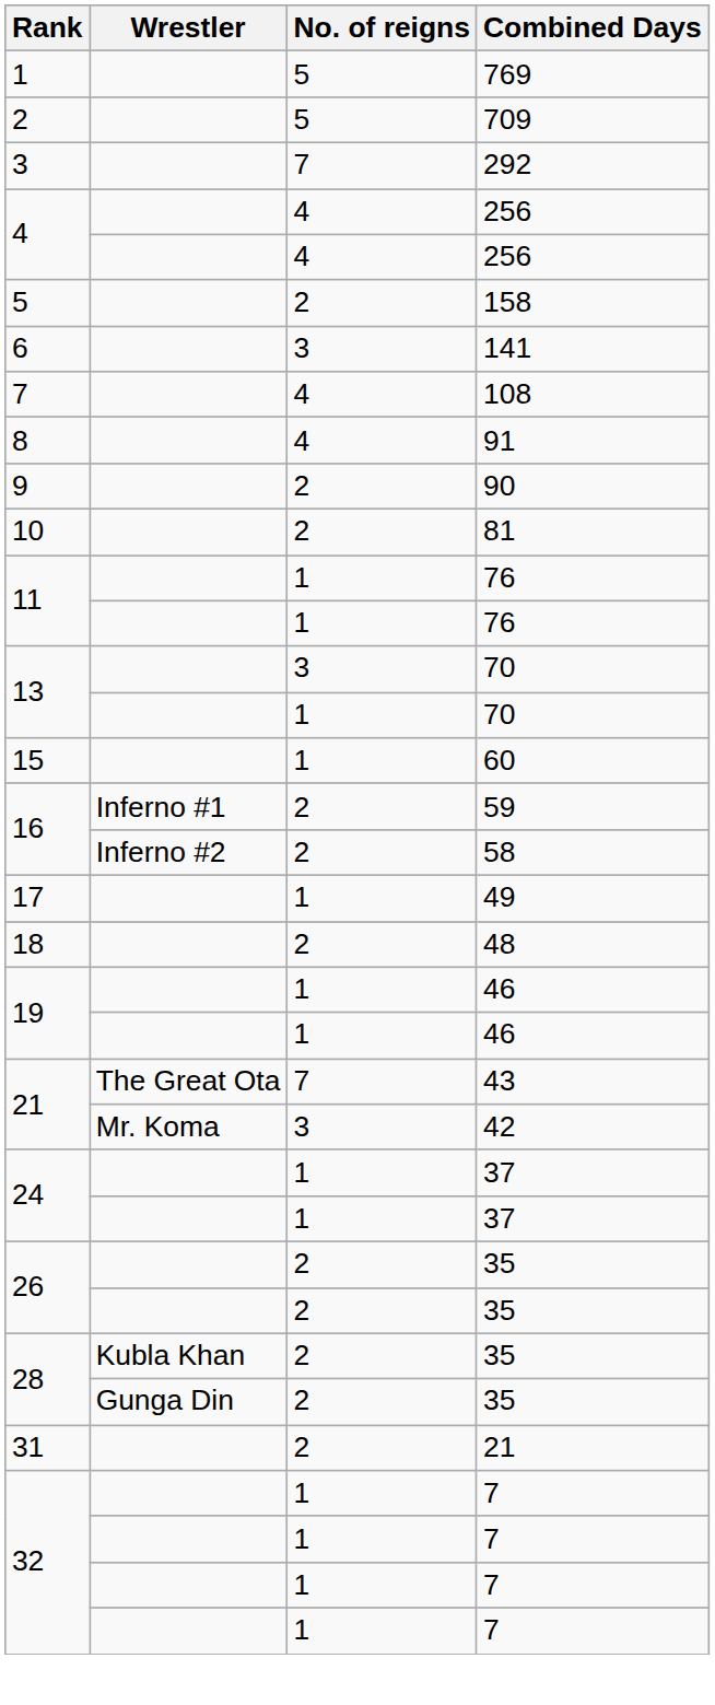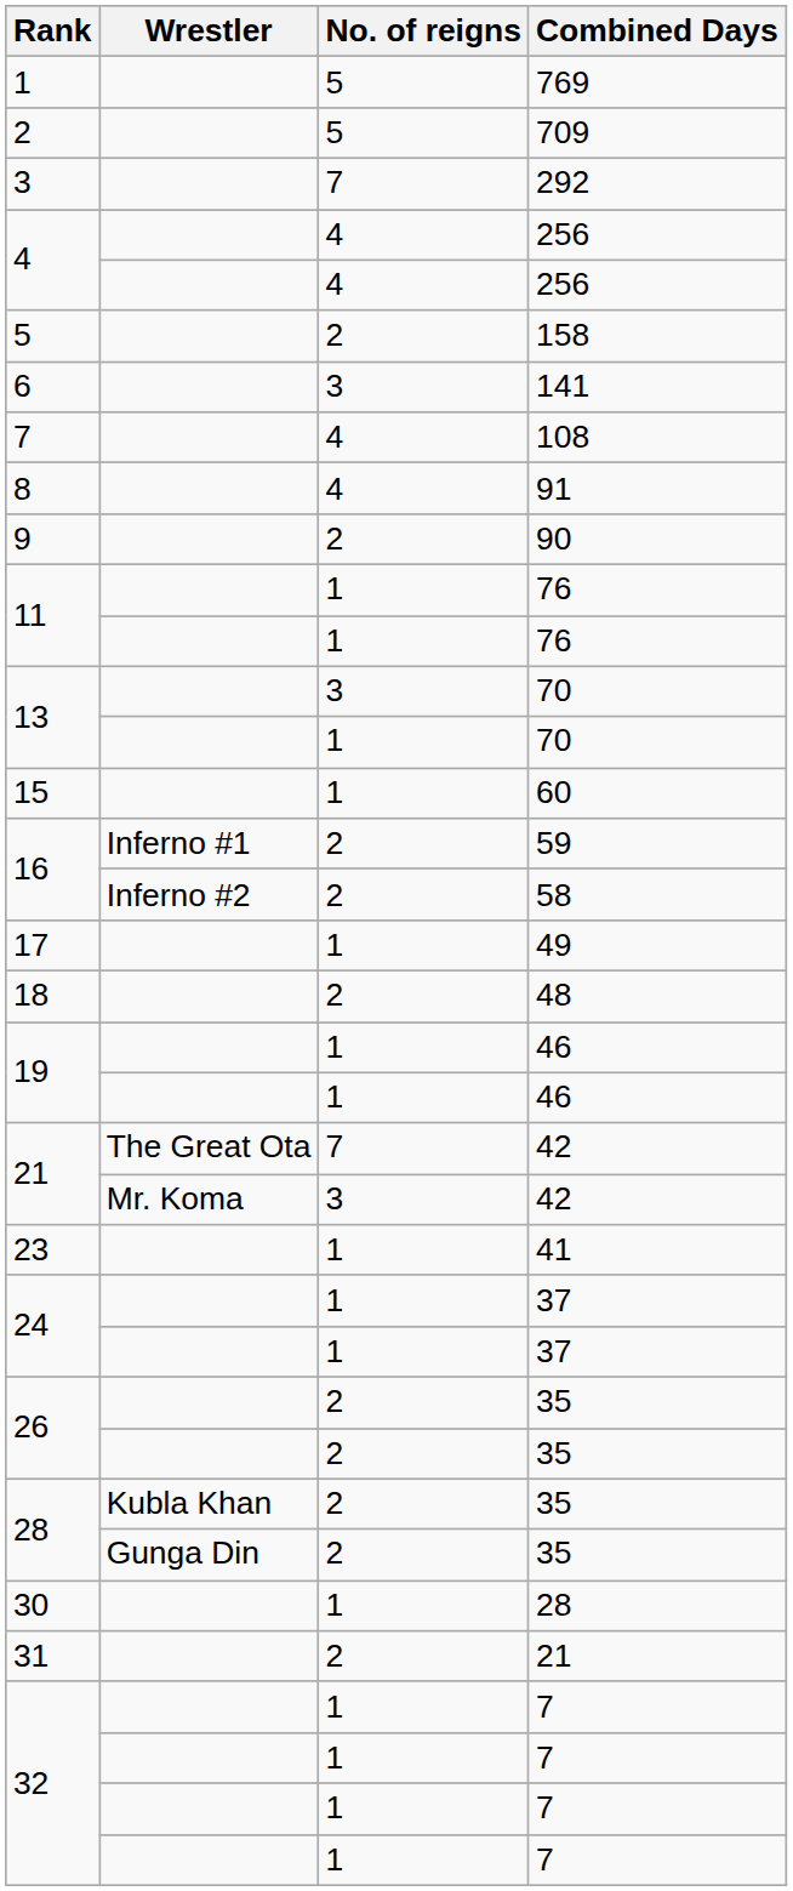 <table class="wikitable sortable">
 <tr>
 <th>Rank</th>
 <th>Wrestler</th>
 <th>No. of reigns</th>
 <th>Combined Days</th>
 </tr>
 <tr>
 <td>1</td>
 <td></td>
 <td>5</td>
 <td>769</td>
 </tr>
 <tr>
 <td>2</td>
 <td></td>
 <td>5</td>
 <td>709</td>
 </tr>
 <tr>
 <td>3</td>
 <td></td>
 <td>7</td>
 <td>292</td>
 </tr>
 <tr>
 <td rowspan=2>4</td>
 <td></td>
 <td>4</td>
 <td>256</td>
 </tr>
 <tr>
 <td></td>
 <td>4</td>
 <td>256</td>
 </tr>
 <tr>
 <td>5</td>
 <td></td>
 <td>2</td>
 <td>158</td>
 </tr>
 <tr>
 <td>6</td>
 <td></td>
 <td>3</td>
 <td>141</td>
 </tr>
 <tr>
 <td>7</td>
 <td></td>
 <td>4</td>
 <td>108</td>
 </tr>
 <tr>
 <td>8</td>
 <td></td>
 <td>4</td>
 <td>91</td>
 </tr>
 <tr>
 <td>9</td>
 <td></td>
 <td>2</td>
 <td>90</td>
 </tr>
 <tr>
-<td>10</td>
-<td></td>
-<td>2</td>
-<td>81</td>
-</tr>
-<tr>
 <td rowspan=2>11</td>
 <td></td>
 <td>1</td>
 <td>76</td>
 </tr>
 <tr>
 <td></td>
 <td>1</td>
 <td>76</td>
 </tr>
 <tr>
 <td rowspan=2>13</td>
 <td></td>
 <td>3</td>
 <td>70</td>
 </tr>
 <tr>
 <td></td>
 <td>1</td>
 <td>70</td>
 </tr>
 <tr>
 <td>15</td>
 <td></td>
 <td>1</td>
 <td>60</td>
 </tr>
 <tr>
 <td rowspan=2>16</td>
 <td>Inferno #1</td>
 <td>2</td>
 <td>59</td>
 </tr>
 <tr>
 <td>Inferno #2</td>
 <td>2</td>
 <td>58</td>
 </tr>
 <tr>
 <td>17</td>
 <td></td>
 <td>1</td>
 <td>49</td>
 </tr>
 <tr>
 <td>18</td>
 <td></td>
 <td>2</td>
 <td>48</td>
 </tr>
 <tr>
 <td rowspan=2>19</td>
 <td></td>
 <td>1</td>
 <td>46</td>
 </tr>
 <tr>
 <td></td>
 <td>1</td>
 <td>46</td>
 </tr>
 <tr>
 <td rowspan=2>21</td>
 <td>The Great Ota</td>
 <td>7</td>
-<td>43</td>
+<td>42</td>
 </tr>
 <tr>
 <td>Mr. Koma</td>
 <td>3</td>
 <td>42</td>
+</tr>
+<tr>
+<td>23</td>
+<td></td>
+<td>1</td>
+<td>41</td>
 </tr>
 <tr>
 <td rowspan=2>24</td>
 <td></td>
 <td>1</td>
 <td>37</td>
 </tr>
 <tr>
 <td></td>
 <td>1</td>
 <td>37</td>
 </tr>
 <tr>
 <td rowspan=2>26</td>
 <td></td>
 <td>2</td>
 <td>35</td>
 </tr>
 <tr>
 <td></td>
 <td>2</td>
 <td>35</td>
 </tr>
 <tr>
 <td rowspan=2>28</td>
 <td>Kubla Khan</td>
 <td>2</td>
 <td>35</td>
 </tr>
 <tr>
 <td>Gunga Din</td>
 <td>2</td>
 <td>35</td>
 </tr>
 <tr>
+<td>30</td>
+<td></td>
+<td>1</td>
+<td>28</td>
+</tr>
+<tr>
 <td>31</td>
 <td></td>
 <td>2</td>
 <td>21</td>
 </tr>
 <tr>
 <td rowspan=4>32</td>
 <td></td>
 <td>1</td>
 <td>7</td>
 </tr>
 <tr>
 <td></td>
 <td>1</td>
 <td>7</td>
 </tr>
 <tr>
 <td></td>
 <td>1</td>
 <td>7</td>
 </tr>
 <tr>
 <td></td>
 <td>1</td>
 <td>7</td>
 </tr>
 </table>
